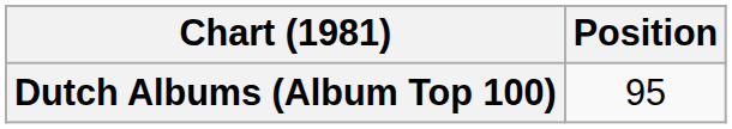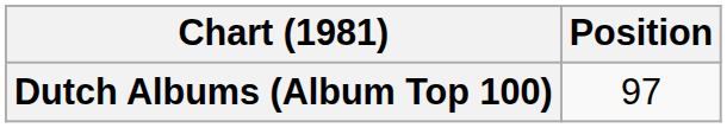 <table class="wikitable plainrowheaders" style="text-align:center">
 <tr>
 <th>Chart (1981)</th>
 <th>Position</th>
 </tr>
 <tr>
 <th scope="row">Dutch Albums (Album Top 100)</th>
-<td>95</td>
+<td>97</td>
 </tr>
 </table>
